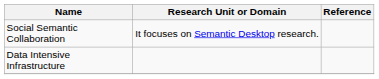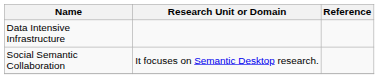 <table class="wikitable sortable">
 <tr>
 <th style="width:200px;">Name</th>
 <th style="width:*;">Research Unit or Domain</th>
 <th style="width:70px;" class="unsortable">Reference</th>
 </tr>
 <tr>
+<td>Data Intensive Infrastructure</td>
+<td></td>
+<td style="text-align:center;"></td>
+</tr>
+<tr>
 <td>Social Semantic Collaboration</td>
 <td>It focuses on <a href='#'>Semantic Desktop</a> research.</td>
 <td style="text-align:center;"></td>
 </tr>
 <tr>
-<td>Data Intensive Infrastructure</td>
-<td></td>
-<td style="text-align:center;"></td>
-</tr>
-<tr>
 </tr>
 </table>
